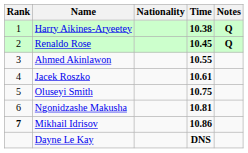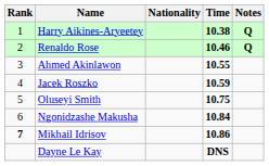 <table class="wikitable sortable" style="text-align:center">
 <tr>
 <th>Rank</th>
 <th>Name</th>
 <th>Nationality</th>
 <th>Time</th>
 <th>Notes</th>
 </tr>
 <tr bgcolor=ccffcc>
 <td>1</td>
 <td align=left><a href='#'>Harry Aikines-Aryeetey</a></td>
 <td align=left></td>
 <td><strong>10.38</strong></td>
 <td><strong>Q</strong></td>
 </tr>
 <tr bgcolor=ccffcc>
 <td>2</td>
 <td align=left><a href='#'>Renaldo Rose</a></td>
 <td align=left></td>
-<td><strong>10.45</strong></td>
+<td><strong>10.46</strong></td>
 <td><strong>Q</strong></td>
 </tr>
 <tr>
 <td>3</td>
 <td align=left><a href='#'>Ahmed Akinlawon</a></td>
 <td align=left></td>
 <td><strong>10.55</strong></td>
 <td></td>
 </tr>
 <tr>
 <td>4</td>
 <td align=left><a href='#'>Jacek Roszko</a></td>
 <td align=left></td>
-<td><strong>10.61</strong></td>
+<td><strong>10.59</strong></td>
 <td></td>
 </tr>
 <tr>
 <td>5</td>
 <td align=left><a href='#'>Oluseyi Smith</a></td>
 <td align=left></td>
 <td><strong>10.75</strong></td>
 <td></td>
 </tr>
 <tr>
 <td>6</td>
 <td align=left><a href='#'>Ngonidzashe Makusha</a></td>
 <td align=left></td>
-<td><strong>10.81</strong></td>
+<td><strong>10.84</strong></td>
 <td></td>
 </tr>
 <tr>
 <td><strong>7</strong></td>
 <td align=left><a href='#'>Mikhail Idrisov</a></td>
 <td align=left></td>
 <td><strong>10.86</strong></td>
 <td></td>
 </tr>
 <tr>
 <td></td>
 <td align=left><a href='#'>Dayne Le Kay</a></td>
 <td align=left></td>
 <td><strong>DNS</strong></td>
 <td></td>
 </tr>
 </table>
